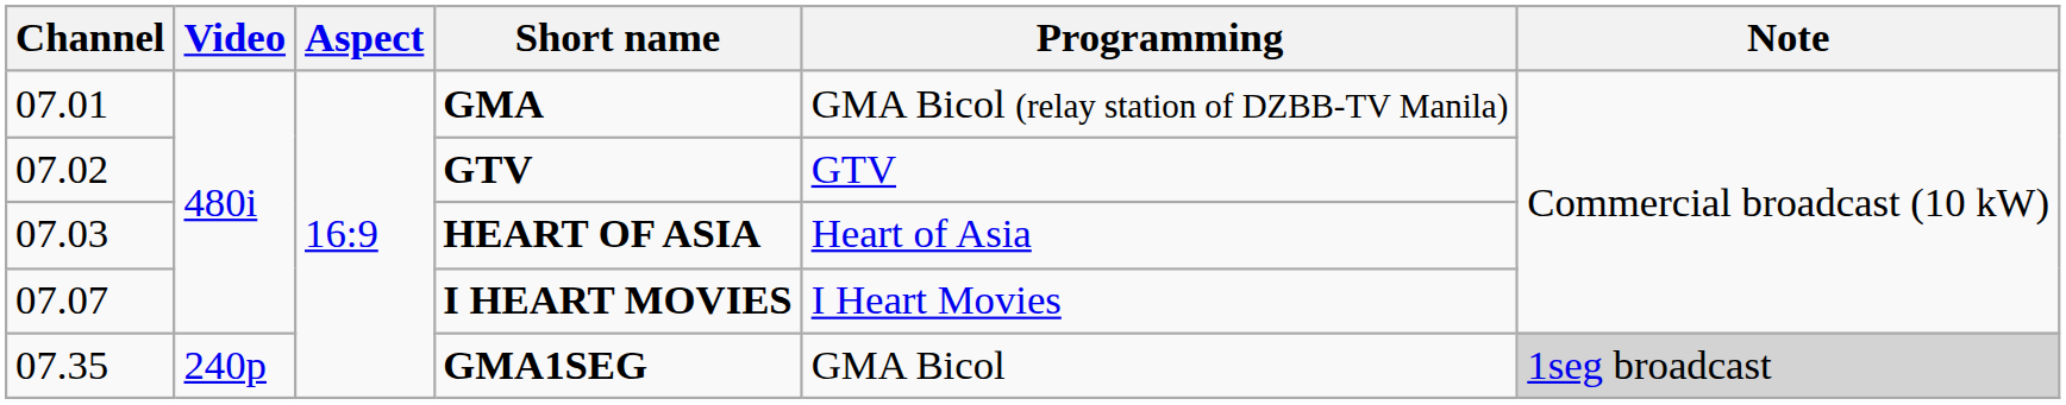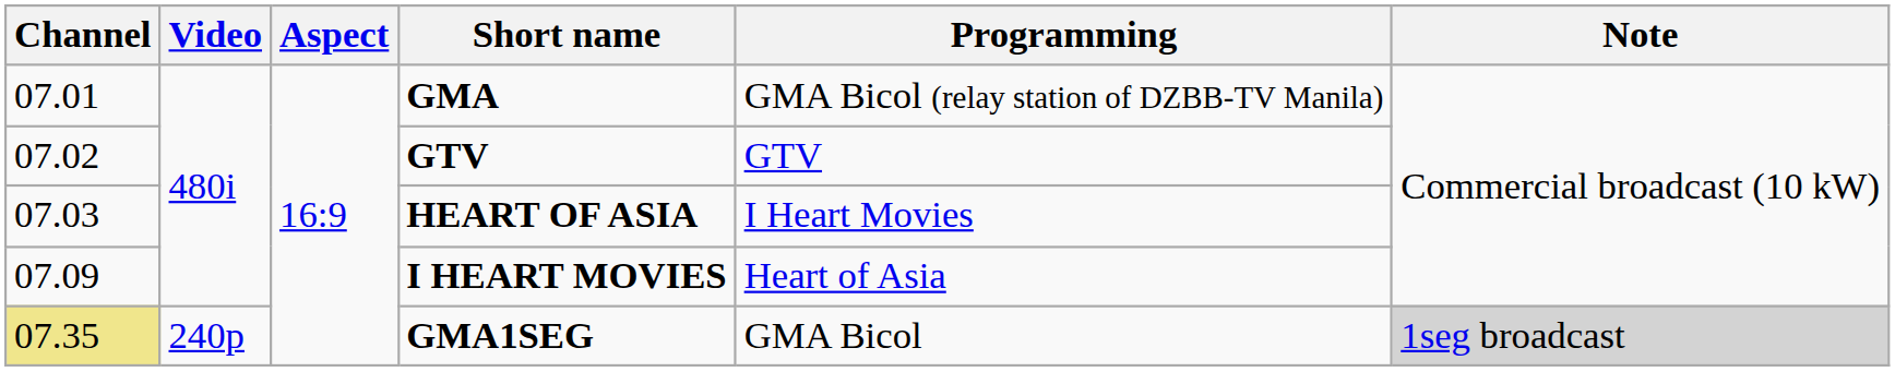 <table class="wikitable">
 <tr>
 <th>Channel</th>
 <th><a href='#'>Video</a></th>
 <th><a href='#'>Aspect</a></th>
 <th>Short name</th>
 <th>Programming</th>
 <th>Note</th>
 </tr>
 <tr>
 <td>07.01</td>
 <td rowspan="4"><a href='#'>480i</a></td>
 <td rowspan="5"><a href='#'>16:9</a></td>
 <td><strong>GMA</strong></td>
 <td>GMA Bicol <small>(relay station of DZBB-TV Manila)</small></td>
 <td rowspan="4">Commercial broadcast (10 kW)</td>
 </tr>
 <tr>
 <td>07.02</td>
 <td><strong>GTV</strong></td>
 <td><a href='#'>GTV</a> </td>
 </tr>
 <tr>
 <td>07.03</td>
 <td><strong>HEART OF ASIA</strong></td>
+<td><a href='#'>I Heart Movies</a></td>
+</tr>
+<tr>
+<td>07.09</td>
+<td><strong>I HEART MOVIES</strong></td>
 <td><a href='#'>Heart of Asia</a></td>
 </tr>
 <tr>
-<td>07.07</td>
-<td><strong>I HEART MOVIES</strong></td>
-<td><a href='#'>I Heart Movies</a></td>
-</tr>
-<tr>
-<td>07.35</td>
+<td style="background: khaki;">07.35</td>
 <td><a href='#'>240p</a></td>
 <td><strong>GMA1SEG</strong></td>
 <td>GMA Bicol </td>
 <td style="background: lightgrey;"><a href='#'>1seg</a> broadcast</td>
 </tr>
 </table>
